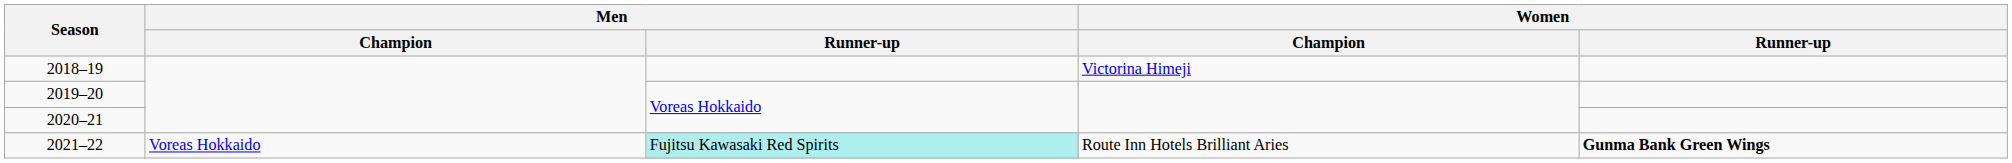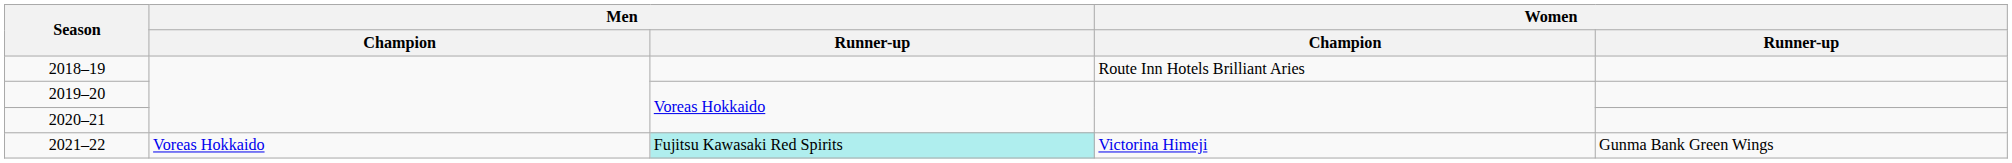 <table class="wikitable sortable" width=100%>
 <tr>
 <th rowspan="2">Season</th>
 <th colspan="2">Men</th>
 <th colspan="2">Women</th>
 </tr>
 <tr>
 <th Width=25%>Champion</th>
 <th !Width=25%>Runner-up</th>
 <th Width=25%>Champion</th>
 <th !Width=25%>Runner-up</th>
 </tr>
 <tr>
 <td align="center">2018–19</td>
 <td rowspan="3"></td>
 <td></td>
-<td><a href='#'>Victorina Himeji</a></td>
+<td>Route Inn Hotels Brilliant Aries</td>
 <td></td>
 </tr>
 <tr>
 <td align="center">2019–20</td>
 <td rowspan="2"><a href='#'>Voreas Hokkaido</a></td>
 <td rowspan="2"></td>
 <td></td>
 </tr>
 <tr>
 <td align="center">2020–21</td>
 <td></td>
 </tr>
 <tr>
 <td align="center">2021–22</td>
 <td><a href='#'>Voreas Hokkaido</a></td>
 <td style="background: paleturquoise;">Fujitsu Kawasaki Red Spirits</td>
-<td>Route Inn Hotels Brilliant Aries</td>
-<td><strong>Gunma Bank Green Wings</strong></td>
+<td><a href='#'>Victorina Himeji</a></td>
+<td>Gunma Bank Green Wings</td>
 </tr>
 </table>
